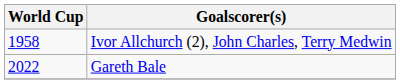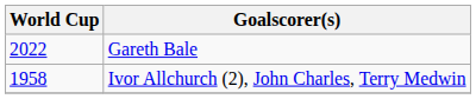 <table class="wikitable">
 <tr>
 <th>World Cup</th>
 <th>Goalscorer(s)</th>
 </tr>
 <tr>
+<td><a href='#'>2022</a></td>
+<td><a href='#'>Gareth Bale</a></td>
+</tr>
+<tr>
 <td><a href='#'>1958</a></td>
 <td><a href='#'>Ivor Allchurch</a> (2),  <a href='#'>John Charles</a>, <a href='#'>Terry Medwin</a></td>
 </tr>
 <tr>
-<td><a href='#'>2022</a></td>
-<td><a href='#'>Gareth Bale</a></td>
-</tr>
-<tr>
 </tr>
 </table>
